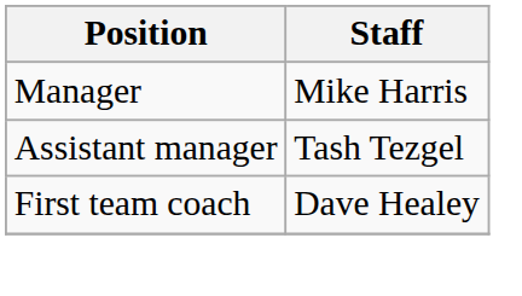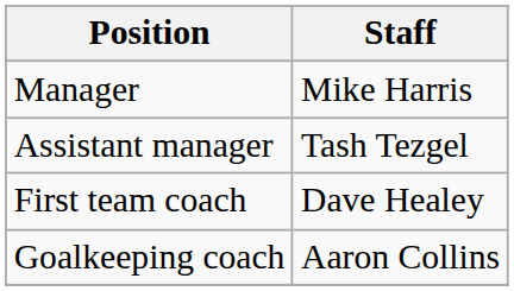 <table class="wikitable">
 <tr>
 <th>Position</th>
 <th>Staff</th>
 </tr>
 <tr>
 <td>Manager</td>
 <td> Mike Harris</td>
 </tr>
 <tr>
 <td>Assistant manager</td>
 <td> Tash Tezgel</td>
 </tr>
 <tr>
 <td>First team coach</td>
 <td> Dave Healey</td>
 </tr>
 <tr>
+<td>Goalkeeping coach</td>
+<td> Aaron Collins</td>
+</tr>
+<tr>
 </tr>
 </table>
